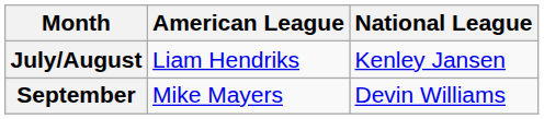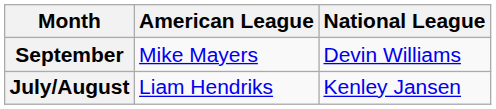 <table class="wikitable">
 <tr>
 <th>Month</th>
 <th>American League</th>
 <th>National League</th>
 </tr>
 <tr>
+<th>September</th>
+<td><a href='#'>Mike Mayers</a></td>
+<td><a href='#'>Devin Williams</a></td>
+</tr>
+<tr>
 <th>July/August</th>
 <td><a href='#'>Liam Hendriks</a></td>
 <td><a href='#'>Kenley Jansen</a></td>
 </tr>
-<tr>
-<th>September</th>
-<td><a href='#'>Mike Mayers</a></td>
-<td><a href='#'>Devin Williams</a></td>
-</tr>
 </table>
